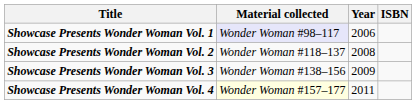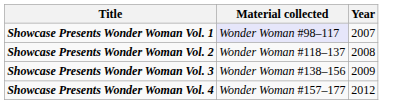 <table class="wikitable sortable">
 <tr>
 <th>Title</th>
 <th>Material collected</th>
 <th>Year</th>
-<th>ISBN</th>
 </tr>
 <tr>
 <td><strong><em>Showcase Presents Wonder Woman Vol. 1</em></strong></td>
 <td style="background: lavender;"><em>Wonder Woman</em> #98–117</td>
-<td>2006</td>
-<td></td>
+<td>2007</td>
 </tr>
 <tr>
 <td><strong><em>Showcase Presents Wonder Woman Vol. 2</em></strong></td>
 <td><em>Wonder Woman</em> #118–137</td>
 <td>2008</td>
-<td></td>
 </tr>
 <tr>
 <td><strong><em>Showcase Presents Wonder Woman Vol. 3</em></strong></td>
 <td><em>Wonder Woman</em> #138–156</td>
 <td>2009</td>
-<td></td>
 </tr>
 <tr>
 <td><strong><em>Showcase Presents Wonder Woman Vol. 4</em></strong></td>
-<td style="background: lightyellow;"><em>Wonder Woman</em> #157–177</td>
-<td>2011</td>
-<td></td>
+<td><em>Wonder Woman</em> #157–177</td>
+<td>2012</td>
 </tr>
 </table>
